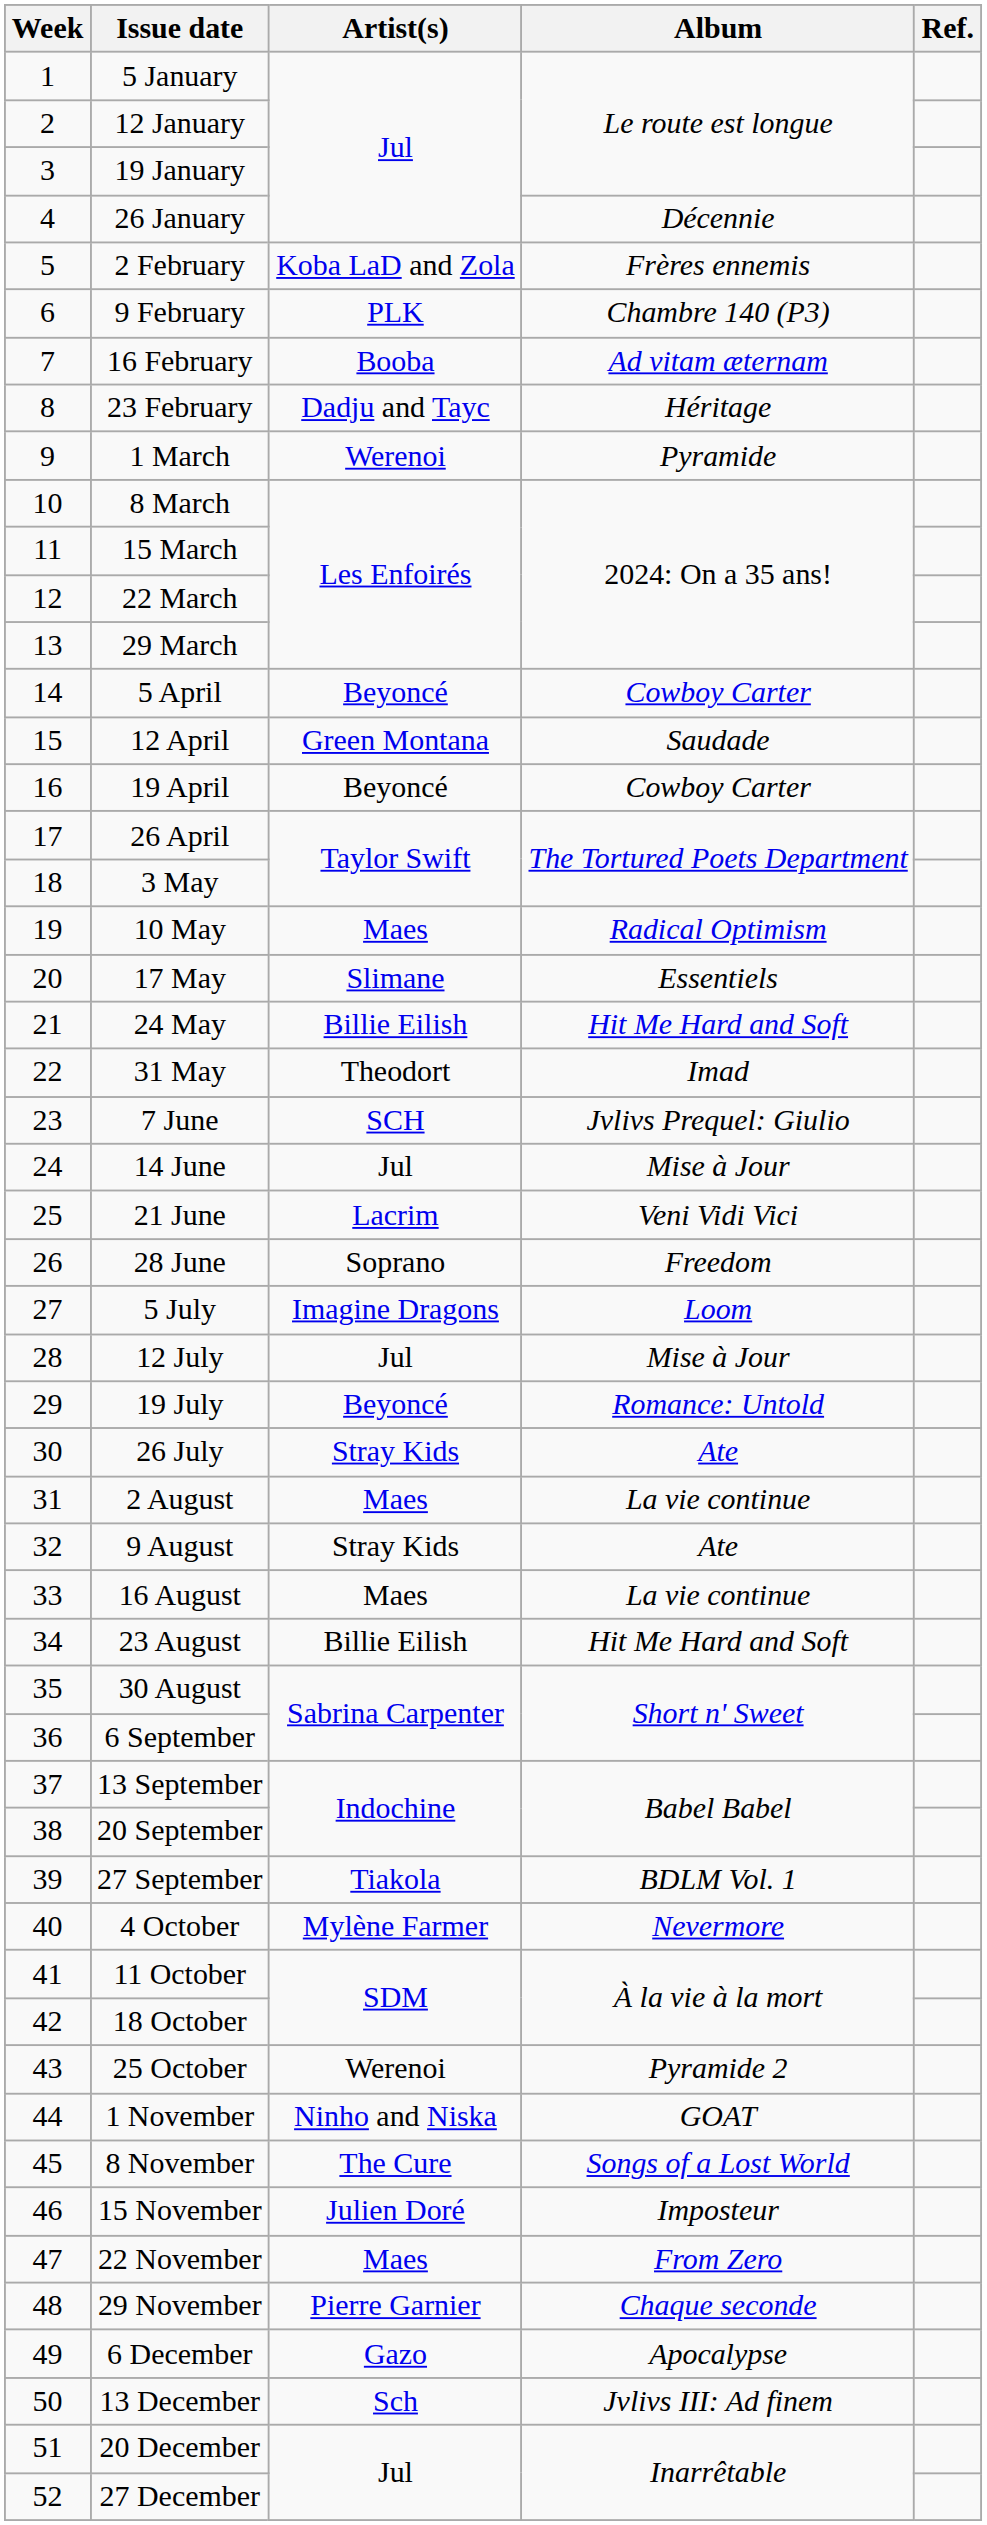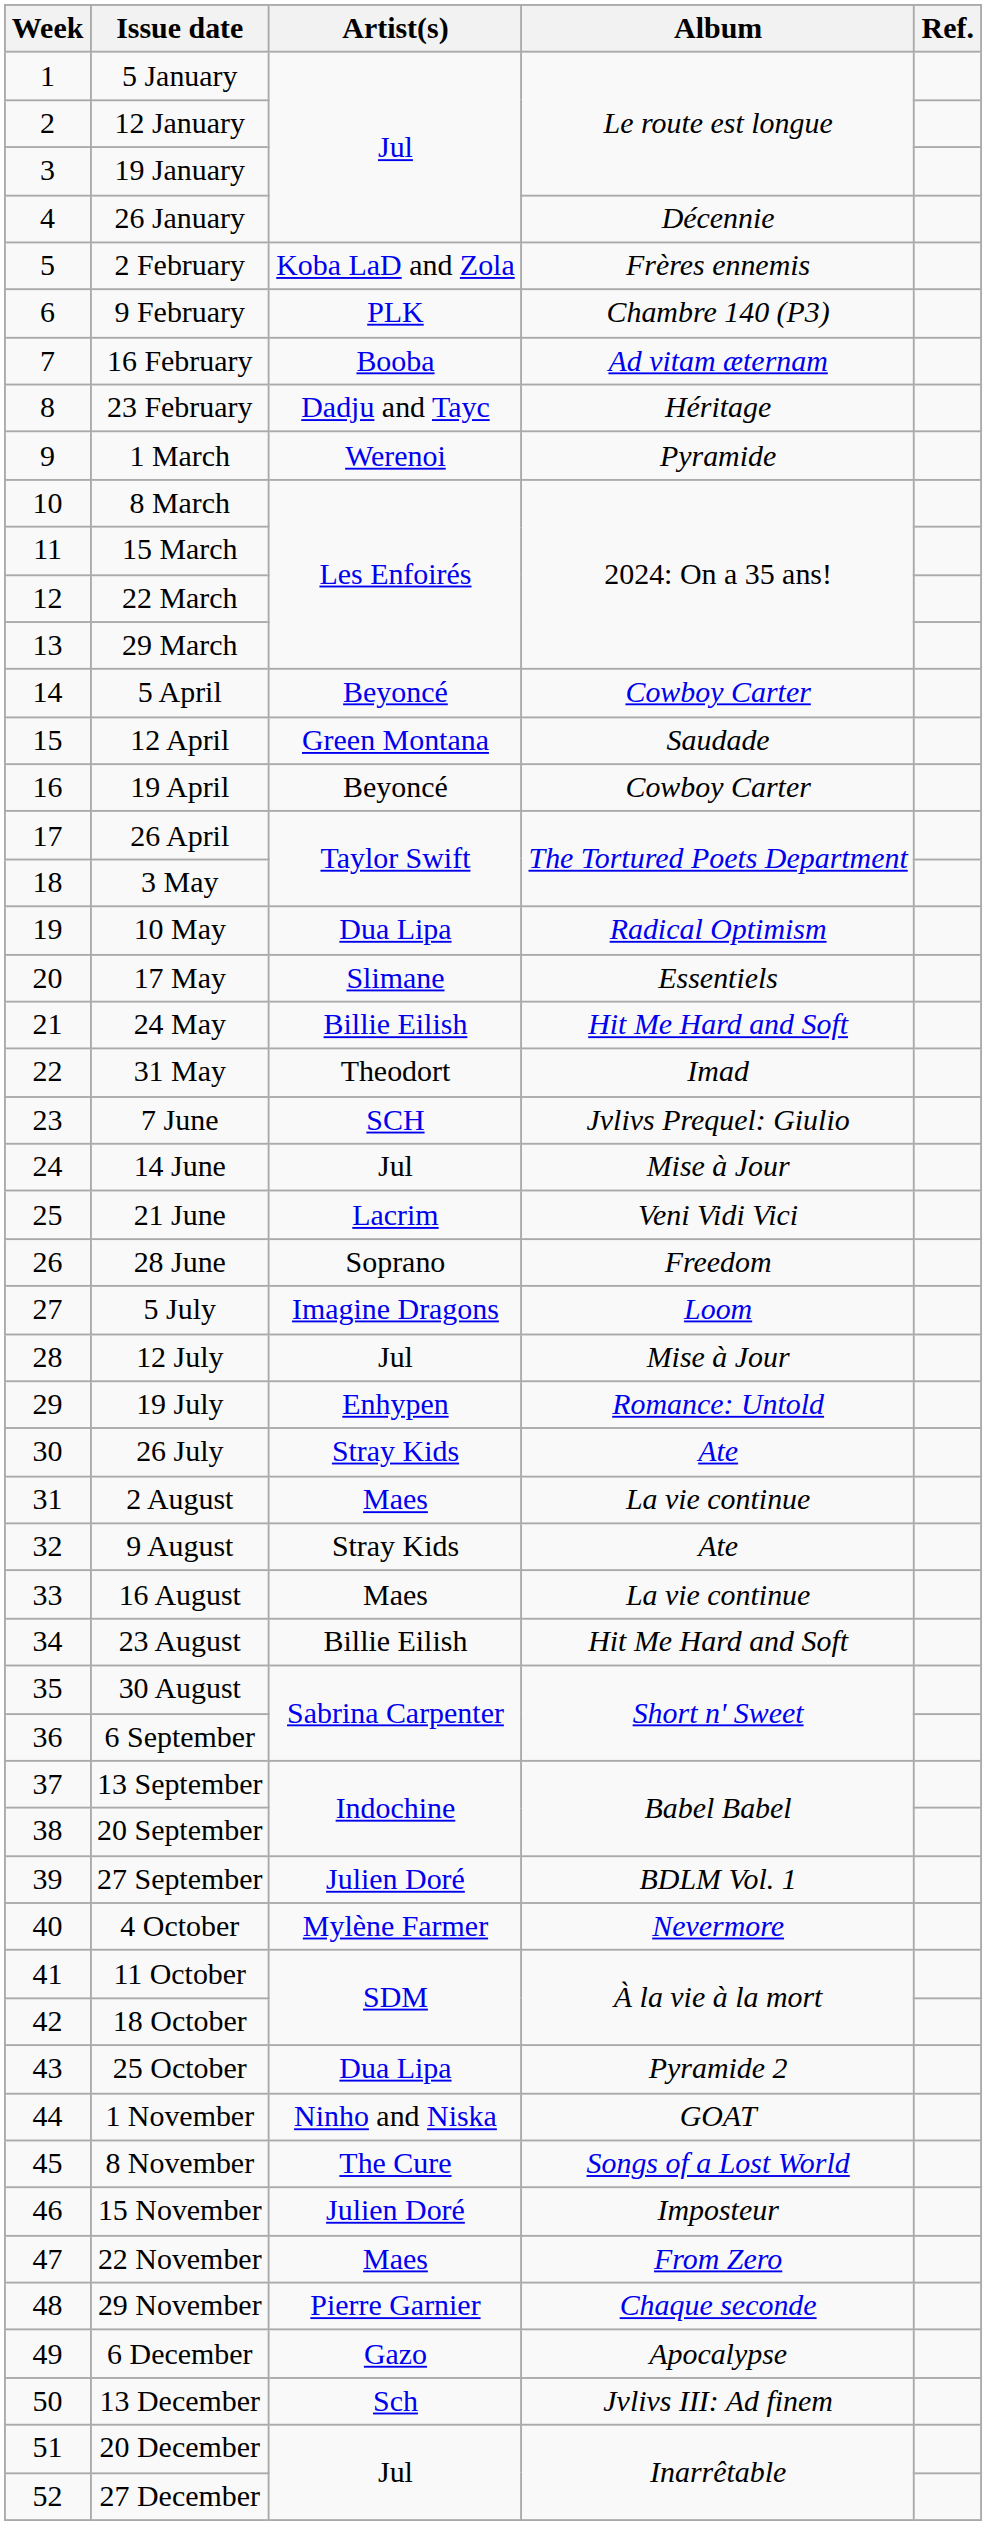 <table class="wikitable" style="text-align:center;">
 <tr>
 <th>Week</th>
 <th>Issue date</th>
 <th>Artist(s)</th>
 <th>Album</th>
 <th>Ref.</th>
 </tr>
 <tr>
 <td>1</td>
 <td>5 January</td>
 <td rowspan="4"><a href='#'>Jul</a></td>
 <td rowspan="3"><em>Le route est longue</em></td>
 <td></td>
 </tr>
 <tr>
 <td>2</td>
 <td>12 January</td>
 <td></td>
 </tr>
 <tr>
 <td>3</td>
 <td>19 January</td>
 <td></td>
 </tr>
 <tr>
 <td>4</td>
 <td>26 January</td>
 <td><em>Décennie</em></td>
 <td></td>
 </tr>
 <tr>
 <td>5</td>
 <td>2 February</td>
 <td><a href='#'>Koba LaD</a> and <a href='#'>Zola</a></td>
 <td><em>Frères ennemis</em></td>
 <td></td>
 </tr>
 <tr>
 <td>6</td>
 <td>9 February</td>
 <td><a href='#'>PLK</a></td>
 <td><em>Chambre 140 (P3)</em></td>
 <td></td>
 </tr>
 <tr>
 <td>7</td>
 <td>16 February</td>
 <td><a href='#'>Booba</a></td>
 <td><em><a href='#'>Ad vitam æternam</a></em></td>
 <td></td>
 </tr>
 <tr>
 <td>8</td>
 <td>23 February</td>
 <td><a href='#'>Dadju</a> and <a href='#'>Tayc</a></td>
 <td><em>Héritage</em></td>
 <td></td>
 </tr>
 <tr>
 <td>9</td>
 <td>1 March</td>
 <td><a href='#'>Werenoi</a></td>
 <td><em>Pyramide</em></td>
 <td></td>
 </tr>
 <tr>
 <td>10</td>
 <td>8 March</td>
 <td rowspan=4><a href='#'>Les Enfoirés</a></td>
 <td rowspan=4>2024: On a 35 ans!</td>
 <td></td>
 </tr>
 <tr>
 <td>11</td>
 <td>15 March</td>
 <td></td>
 </tr>
 <tr>
 <td>12</td>
 <td>22 March</td>
 <td></td>
 </tr>
 <tr>
 <td>13</td>
 <td>29 March</td>
 <td></td>
 </tr>
 <tr>
 <td>14</td>
 <td>5 April</td>
 <td><a href='#'>Beyoncé</a></td>
 <td><em><a href='#'>Cowboy Carter</a></em></td>
 <td></td>
 </tr>
 <tr>
 <td>15</td>
 <td>12 April</td>
 <td><a href='#'>Green Montana</a></td>
 <td><em>Saudade</em></td>
 <td></td>
 </tr>
 <tr>
 <td>16</td>
 <td>19 April</td>
 <td>Beyoncé</td>
 <td><em>Cowboy Carter</em></td>
 <td></td>
 </tr>
 <tr>
 <td>17</td>
 <td>26 April</td>
 <td rowspan=2><a href='#'>Taylor Swift</a></td>
 <td rowspan=2><em><a href='#'>The Tortured Poets Department</a></em></td>
 <td></td>
 </tr>
 <tr>
 <td>18</td>
 <td>3 May</td>
 <td></td>
 </tr>
 <tr>
 <td>19</td>
 <td>10 May</td>
-<td><a href='#'>Maes</a></td>
+<td><a href='#'>Dua Lipa</a></td>
 <td><em><a href='#'>Radical Optimism</a></em></td>
 <td></td>
 </tr>
 <tr>
 <td>20</td>
 <td>17 May</td>
 <td><a href='#'>Slimane</a></td>
 <td><em>Essentiels</em></td>
 <td></td>
 </tr>
 <tr>
 <td>21</td>
 <td>24 May</td>
 <td><a href='#'>Billie Eilish</a></td>
 <td><em><a href='#'>Hit Me Hard and Soft</a></em></td>
 <td></td>
 </tr>
 <tr>
 <td>22</td>
 <td>31 May</td>
 <td>Theodort</td>
 <td><em>Imad</em></td>
 <td></td>
 </tr>
 <tr>
 <td>23</td>
 <td>7 June</td>
 <td><a href='#'>SCH</a></td>
 <td><em>Jvlivs Prequel: Giulio</em></td>
 <td></td>
 </tr>
 <tr>
 <td>24</td>
 <td>14 June</td>
 <td>Jul</td>
 <td><em>Mise à Jour</em></td>
 <td></td>
 </tr>
 <tr>
 <td>25</td>
 <td>21 June</td>
 <td><a href='#'>Lacrim</a></td>
 <td><em>Veni Vidi Vici</em></td>
 <td></td>
 </tr>
 <tr>
 <td>26</td>
 <td>28 June</td>
 <td>Soprano</td>
 <td><em>Freedom</em></td>
 <td></td>
 </tr>
 <tr>
 <td>27</td>
 <td>5 July</td>
 <td><a href='#'>Imagine Dragons</a></td>
 <td><em><a href='#'>Loom</a></em></td>
 <td></td>
 </tr>
 <tr>
 <td>28</td>
 <td>12 July</td>
 <td>Jul</td>
 <td><em>Mise à Jour</em></td>
 <td></td>
 </tr>
 <tr>
 <td>29</td>
 <td>19 July</td>
-<td><a href='#'>Beyoncé</a></td>
+<td><a href='#'>Enhypen</a></td>
 <td><em><a href='#'>Romance: Untold</a></em></td>
 <td></td>
 </tr>
 <tr>
 <td>30</td>
 <td>26 July</td>
 <td><a href='#'>Stray Kids</a></td>
 <td><em><a href='#'>Ate</a></em></td>
 <td></td>
 </tr>
 <tr>
 <td>31</td>
 <td>2 August</td>
 <td><a href='#'>Maes</a></td>
 <td><em>La vie continue</em></td>
 <td></td>
 </tr>
 <tr>
 <td>32</td>
 <td>9 August</td>
 <td>Stray Kids</td>
 <td><em>Ate</em></td>
 <td></td>
 </tr>
 <tr>
 <td>33</td>
 <td>16 August</td>
 <td>Maes</td>
 <td><em>La vie continue</em></td>
 <td></td>
 </tr>
 <tr>
 <td>34</td>
 <td>23 August</td>
 <td>Billie Eilish</td>
 <td><em>Hit Me Hard and Soft</em></td>
 <td></td>
 </tr>
 <tr>
 <td>35</td>
 <td>30 August</td>
 <td rowspan="2"><a href='#'>Sabrina Carpenter</a></td>
 <td rowspan="2"><em><a href='#'>Short n' Sweet</a></em></td>
 <td></td>
 </tr>
 <tr>
 <td>36</td>
 <td>6 September</td>
 <td></td>
 </tr>
 <tr>
 <td>37</td>
 <td>13 September</td>
 <td rowspan=2><a href='#'>Indochine</a></td>
 <td rowspan=2><em>Babel Babel</em></td>
 <td></td>
 </tr>
 <tr>
 <td>38</td>
 <td>20 September</td>
 <td></td>
 </tr>
 <tr>
 <td>39</td>
 <td>27 September</td>
-<td><a href='#'>Tiakola</a></td>
+<td><a href='#'>Julien Doré</a></td>
 <td><em>BDLM Vol. 1</em></td>
 <td></td>
 </tr>
 <tr>
 <td>40</td>
 <td>4 October</td>
 <td><a href='#'>Mylène Farmer</a></td>
 <td><em><a href='#'>Nevermore</a></em></td>
 <td></td>
 </tr>
 <tr>
 <td>41</td>
 <td>11 October</td>
 <td rowspan="2"><a href='#'>SDM</a></td>
 <td rowspan="2"><em>À la vie à la mort</em></td>
 <td></td>
 </tr>
 <tr>
 <td>42</td>
 <td>18 October</td>
 <td></td>
 </tr>
 <tr>
 <td>43</td>
 <td>25 October</td>
-<td>Werenoi</td>
+<td><a href='#'>Dua Lipa</a></td>
 <td><em>Pyramide 2</em></td>
 <td></td>
 </tr>
 <tr>
 <td>44</td>
 <td>1 November</td>
 <td><a href='#'>Ninho</a> and <a href='#'>Niska</a></td>
 <td><em>GOAT</em></td>
 <td></td>
 </tr>
 <tr>
 <td>45</td>
 <td>8 November</td>
 <td><a href='#'>The Cure</a></td>
 <td><em><a href='#'>Songs of a Lost World</a></em></td>
 <td></td>
 </tr>
 <tr>
 <td>46</td>
 <td>15 November</td>
 <td><a href='#'>Julien Doré</a></td>
 <td><em>Imposteur</em></td>
 <td></td>
 </tr>
 <tr>
 <td>47</td>
 <td>22 November</td>
 <td><a href='#'>Maes</a></td>
 <td><em><a href='#'>From Zero</a></em></td>
 <td></td>
 </tr>
 <tr>
 <td>48</td>
 <td>29 November</td>
 <td><a href='#'>Pierre Garnier</a></td>
 <td><em><a href='#'>Chaque seconde</a></em></td>
 <td></td>
 </tr>
 <tr>
 <td>49</td>
 <td>6 December</td>
 <td><a href='#'>Gazo</a></td>
 <td><em>Apocalypse</em></td>
 <td></td>
 </tr>
 <tr>
 <td>50</td>
 <td>13 December</td>
 <td><a href='#'>Sch</a></td>
 <td><em>Jvlivs III: Ad finem</em></td>
 <td></td>
 </tr>
 <tr>
 <td>51</td>
 <td>20 December</td>
 <td rowspan=2>Jul</td>
 <td rowspan=2><em>Inarrêtable</em></td>
 <td></td>
 </tr>
 <tr>
 <td>52</td>
 <td>27 December</td>
 <td></td>
 </tr>
 </table>
